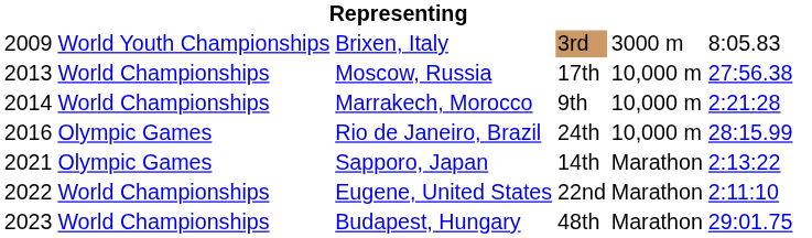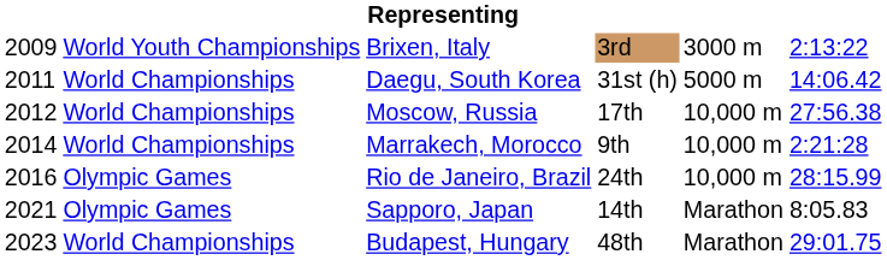 <table>
 <tr>
 <th colspan="6">Representing </th>
 </tr>
 <tr>
 <td>2009</td>
 <td><a href='#'>World Youth Championships</a></td>
 <td><a href='#'>Brixen, Italy</a></td>
 <td bgcolor=cc9966>3rd</td>
 <td>3000 m</td>
-<td>8:05.83</td>
+<td><a href='#'>2:13:22</a></td>
 </tr>
 <tr>
-<td>2013</td>
+<td>2011</td>
+<td><a href='#'>World Championships</a></td>
+<td><a href='#'>Daegu, South Korea</a></td>
+<td>31st (h)</td>
+<td>5000 m</td>
+<td><a href='#'>14:06.42</a></td>
+</tr>
+<tr>
+<td>2012</td>
 <td><a href='#'>World Championships</a></td>
 <td><a href='#'>Moscow, Russia</a></td>
 <td>17th</td>
 <td>10,000 m</td>
 <td><a href='#'>27:56.38</a></td>
 </tr>
 <tr>
 <td>2014</td>
 <td><a href='#'>World Championships</a></td>
 <td><a href='#'>Marrakech, Morocco</a></td>
 <td>9th</td>
 <td>10,000 m</td>
 <td><a href='#'>2:21:28</a></td>
 </tr>
 <tr>
 <td>2016</td>
 <td><a href='#'>Olympic Games</a></td>
 <td><a href='#'>Rio de Janeiro, Brazil</a></td>
 <td>24th</td>
 <td>10,000 m</td>
 <td><a href='#'>28:15.99</a></td>
 </tr>
 <tr>
 <td>2021</td>
 <td><a href='#'>Olympic Games</a></td>
 <td><a href='#'>Sapporo, Japan</a></td>
 <td>14th</td>
 <td>Marathon</td>
-<td><a href='#'>2:13:22</a></td>
-</tr>
-<tr>
-<td>2022</td>
-<td><a href='#'>World Championships</a></td>
-<td><a href='#'>Eugene, United States</a></td>
-<td>22nd</td>
-<td>Marathon</td>
-<td><a href='#'>2:11:10</a></td>
+<td>8:05.83</td>
 </tr>
 <tr>
 <td>2023</td>
 <td><a href='#'>World Championships</a></td>
 <td><a href='#'>Budapest, Hungary</a></td>
 <td>48th</td>
 <td>Marathon</td>
 <td><a href='#'>29:01.75</a></td>
 </tr>
 </table>
